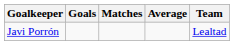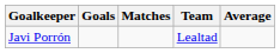 <table class="wikitable sortable" class="wikitable">
 <tr style="background:#ccc; text-align:center;">
 <th>Goalkeeper</th>
 <th>Goals</th>
 <th>Matches</th>
+<th>Team</th>
 <th>Average</th>
-<th>Team</th>
 </tr>
 <tr>
 <td> <a href='#'>Javi Porrón</a></td>
 <td></td>
 <td></td>
+<td><a href='#'>Lealtad</a></td>
 <td></td>
-<td><a href='#'>Lealtad</a></td>
 </tr>
 </table>
